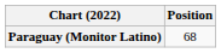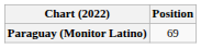 <table class="wikitable sortable plainrowheaders" style="text-align:center">
 <tr>
 <th scope="col">Chart (2022)</th>
 <th scope="col">Position</th>
 </tr>
 <tr>
 <th scope="row">Paraguay (Monitor Latino)</th>
-<td>68</td>
+<td>69</td>
 </tr>
 </table>
